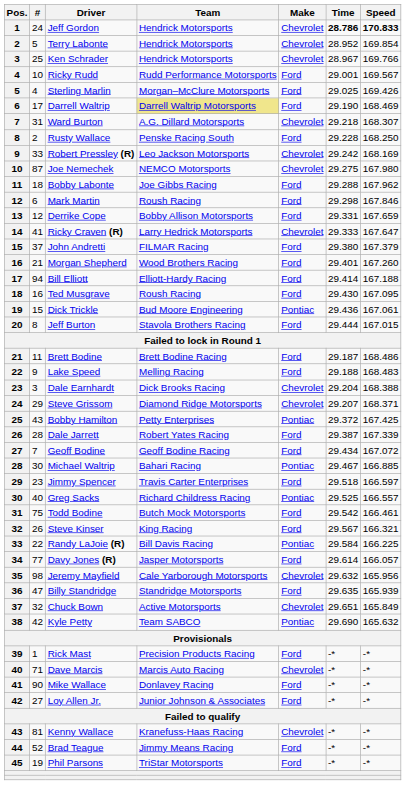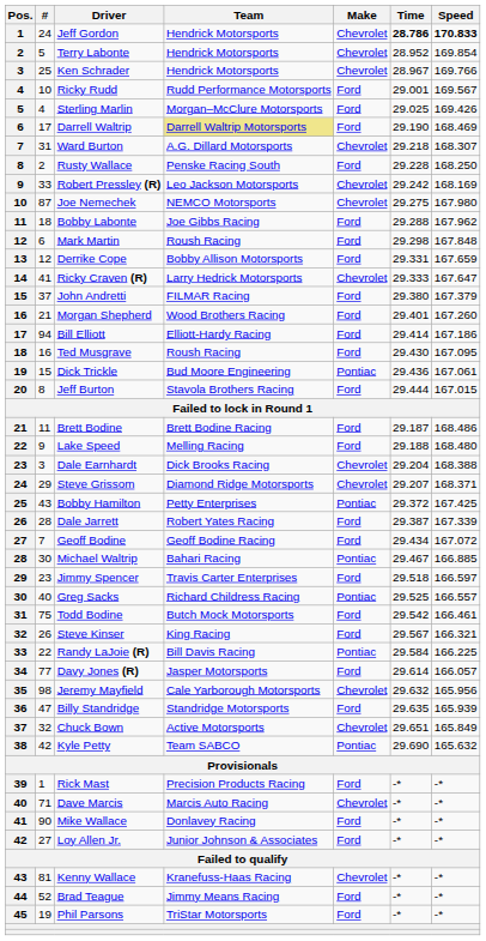 <table class="wikitable" style="font-size:95%">
 <tr>
 <th>Pos.</th>
 <th>#</th>
 <th>Driver</th>
 <th>Team</th>
 <th>Make</th>
 <th>Time</th>
 <th>Speed</th>
 </tr>
 <tr>
 <th>1</th>
 <td>24</td>
 <td><a href='#'>Jeff Gordon</a></td>
 <td><a href='#'>Hendrick Motorsports</a></td>
 <td><a href='#'>Chevrolet</a></td>
 <td><strong>28.786</strong></td>
 <td><strong>170.833</strong></td>
 </tr>
 <tr>
 <th>2</th>
 <td>5</td>
 <td><a href='#'>Terry Labonte</a></td>
 <td><a href='#'>Hendrick Motorsports</a></td>
 <td><a href='#'>Chevrolet</a></td>
 <td>28.952</td>
 <td>169.854</td>
 </tr>
 <tr>
 <th>3</th>
 <td>25</td>
 <td><a href='#'>Ken Schrader</a></td>
 <td><a href='#'>Hendrick Motorsports</a></td>
 <td><a href='#'>Chevrolet</a></td>
 <td>28.967</td>
 <td>169.766</td>
 </tr>
 <tr>
 <th>4</th>
 <td>10</td>
 <td><a href='#'>Ricky Rudd</a></td>
 <td><a href='#'>Rudd Performance Motorsports</a></td>
 <td><a href='#'>Ford</a></td>
 <td>29.001</td>
 <td>169.567</td>
 </tr>
 <tr>
 <th>5</th>
 <td>4</td>
 <td><a href='#'>Sterling Marlin</a></td>
 <td><a href='#'>Morgan–McClure Motorsports</a></td>
 <td><a href='#'>Ford</a></td>
 <td>29.025</td>
 <td>169.426</td>
 </tr>
 <tr>
 <th>6</th>
 <td>17</td>
 <td><a href='#'>Darrell Waltrip</a></td>
 <td style="background: khaki;"><a href='#'>Darrell Waltrip Motorsports</a></td>
 <td><a href='#'>Ford</a></td>
 <td>29.190</td>
 <td>168.469</td>
 </tr>
 <tr>
 <th>7</th>
 <td>31</td>
 <td><a href='#'>Ward Burton</a></td>
 <td><a href='#'>A.G. Dillard Motorsports</a></td>
 <td><a href='#'>Chevrolet</a></td>
 <td>29.218</td>
 <td>168.307</td>
 </tr>
 <tr>
 <th>8</th>
 <td>2</td>
 <td><a href='#'>Rusty Wallace</a></td>
 <td><a href='#'>Penske Racing South</a></td>
 <td><a href='#'>Ford</a></td>
 <td>29.228</td>
 <td>168.250</td>
 </tr>
 <tr>
 <th>9</th>
 <td>33</td>
 <td><a href='#'>Robert Pressley</a> <strong>(R)</strong></td>
 <td><a href='#'>Leo Jackson Motorsports</a></td>
 <td><a href='#'>Chevrolet</a></td>
 <td>29.242</td>
 <td>168.169</td>
 </tr>
 <tr>
 <th>10</th>
 <td>87</td>
 <td><a href='#'>Joe Nemechek</a></td>
 <td><a href='#'>NEMCO Motorsports</a></td>
 <td><a href='#'>Chevrolet</a></td>
 <td>29.275</td>
 <td>167.980</td>
 </tr>
 <tr>
 <th>11</th>
 <td>18</td>
 <td><a href='#'>Bobby Labonte</a></td>
 <td><a href='#'>Joe Gibbs Racing</a></td>
 <td><a href='#'>Ford</a></td>
 <td>29.288</td>
 <td>167.962</td>
 </tr>
 <tr>
 <th>12</th>
 <td>6</td>
 <td><a href='#'>Mark Martin</a></td>
 <td><a href='#'>Roush Racing</a></td>
 <td><a href='#'>Ford</a></td>
 <td>29.298</td>
-<td>167.846</td>
+<td>167.848</td>
 </tr>
 <tr>
 <th>13</th>
 <td>12</td>
 <td><a href='#'>Derrike Cope</a></td>
 <td><a href='#'>Bobby Allison Motorsports</a></td>
 <td><a href='#'>Ford</a></td>
 <td>29.331</td>
 <td>167.659</td>
 </tr>
 <tr>
 <th>14</th>
 <td>41</td>
 <td><a href='#'>Ricky Craven</a> <strong>(R)</strong></td>
 <td><a href='#'>Larry Hedrick Motorsports</a></td>
 <td><a href='#'>Chevrolet</a></td>
 <td>29.333</td>
 <td>167.647</td>
 </tr>
 <tr>
 <th>15</th>
 <td>37</td>
 <td><a href='#'>John Andretti</a></td>
 <td><a href='#'>FILMAR Racing</a></td>
 <td><a href='#'>Ford</a></td>
 <td>29.380</td>
 <td>167.379</td>
 </tr>
 <tr>
 <th>16</th>
 <td>21</td>
 <td><a href='#'>Morgan Shepherd</a></td>
 <td><a href='#'>Wood Brothers Racing</a></td>
 <td><a href='#'>Ford</a></td>
 <td>29.401</td>
 <td>167.260</td>
 </tr>
 <tr>
 <th>17</th>
 <td>94</td>
 <td><a href='#'>Bill Elliott</a></td>
 <td><a href='#'>Elliott-Hardy Racing</a></td>
 <td><a href='#'>Ford</a></td>
 <td>29.414</td>
-<td>167.188</td>
+<td>167.186</td>
 </tr>
 <tr>
 <th>18</th>
 <td>16</td>
 <td><a href='#'>Ted Musgrave</a></td>
 <td><a href='#'>Roush Racing</a></td>
 <td><a href='#'>Ford</a></td>
 <td>29.430</td>
 <td>167.095</td>
 </tr>
 <tr>
 <th>19</th>
 <td>15</td>
 <td><a href='#'>Dick Trickle</a></td>
 <td><a href='#'>Bud Moore Engineering</a></td>
 <td><a href='#'>Pontiac</a></td>
 <td>29.436</td>
 <td>167.061</td>
 </tr>
 <tr>
 <th>20</th>
 <td>8</td>
 <td><a href='#'>Jeff Burton</a></td>
 <td><a href='#'>Stavola Brothers Racing</a></td>
 <td><a href='#'>Ford</a></td>
 <td>29.444</td>
 <td>167.015</td>
 </tr>
 <tr>
 <th colspan="7">Failed to lock in Round 1</th>
 </tr>
 <tr>
 <th>21</th>
 <td>11</td>
 <td><a href='#'>Brett Bodine</a></td>
 <td><a href='#'>Brett Bodine Racing</a></td>
 <td><a href='#'>Ford</a></td>
 <td>29.187</td>
 <td>168.486</td>
 </tr>
 <tr>
 <th>22</th>
 <td>9</td>
 <td><a href='#'>Lake Speed</a></td>
 <td><a href='#'>Melling Racing</a></td>
 <td><a href='#'>Ford</a></td>
 <td>29.188</td>
-<td>168.483</td>
+<td>168.480</td>
 </tr>
 <tr>
 <th>23</th>
 <td>3</td>
 <td><a href='#'>Dale Earnhardt</a></td>
 <td><a href='#'>Dick Brooks Racing</a></td>
 <td><a href='#'>Chevrolet</a></td>
 <td>29.204</td>
 <td>168.388</td>
 </tr>
 <tr>
 <th>24</th>
 <td>29</td>
 <td><a href='#'>Steve Grissom</a></td>
 <td><a href='#'>Diamond Ridge Motorsports</a></td>
 <td><a href='#'>Chevrolet</a></td>
 <td>29.207</td>
 <td>168.371</td>
 </tr>
 <tr>
 <th>25</th>
 <td>43</td>
 <td><a href='#'>Bobby Hamilton</a></td>
 <td><a href='#'>Petty Enterprises</a></td>
 <td><a href='#'>Pontiac</a></td>
 <td>29.372</td>
 <td>167.425</td>
 </tr>
 <tr>
 <th>26</th>
 <td>28</td>
 <td><a href='#'>Dale Jarrett</a></td>
 <td><a href='#'>Robert Yates Racing</a></td>
 <td><a href='#'>Ford</a></td>
 <td>29.387</td>
 <td>167.339</td>
 </tr>
 <tr>
 <th>27</th>
 <td>7</td>
 <td><a href='#'>Geoff Bodine</a></td>
 <td><a href='#'>Geoff Bodine Racing</a></td>
 <td><a href='#'>Ford</a></td>
 <td>29.434</td>
 <td>167.072</td>
 </tr>
 <tr>
 <th>28</th>
 <td>30</td>
 <td><a href='#'>Michael Waltrip</a></td>
 <td><a href='#'>Bahari Racing</a></td>
 <td><a href='#'>Pontiac</a></td>
 <td>29.467</td>
 <td>166.885</td>
 </tr>
 <tr>
 <th>29</th>
 <td>23</td>
 <td><a href='#'>Jimmy Spencer</a></td>
 <td><a href='#'>Travis Carter Enterprises</a></td>
 <td><a href='#'>Ford</a></td>
 <td>29.518</td>
 <td>166.597</td>
 </tr>
 <tr>
 <th>30</th>
 <td>40</td>
 <td><a href='#'>Greg Sacks</a></td>
 <td><a href='#'>Richard Childress Racing</a></td>
 <td><a href='#'>Pontiac</a></td>
 <td>29.525</td>
 <td>166.557</td>
 </tr>
 <tr>
 <th>31</th>
 <td>75</td>
 <td><a href='#'>Todd Bodine</a></td>
 <td><a href='#'>Butch Mock Motorsports</a></td>
 <td><a href='#'>Ford</a></td>
 <td>29.542</td>
 <td>166.461</td>
 </tr>
 <tr>
 <th>32</th>
 <td>26</td>
 <td><a href='#'>Steve Kinser</a></td>
 <td><a href='#'>King Racing</a></td>
 <td><a href='#'>Ford</a></td>
 <td>29.567</td>
 <td>166.321</td>
 </tr>
 <tr>
 <th>33</th>
 <td>22</td>
 <td><a href='#'>Randy LaJoie</a> <strong>(R)</strong></td>
 <td><a href='#'>Bill Davis Racing</a></td>
 <td><a href='#'>Pontiac</a></td>
 <td>29.584</td>
 <td>166.225</td>
 </tr>
 <tr>
 <th>34</th>
 <td>77</td>
 <td><a href='#'>Davy Jones</a> <strong>(R)</strong></td>
 <td><a href='#'>Jasper Motorsports</a></td>
 <td><a href='#'>Ford</a></td>
 <td>29.614</td>
 <td>166.057</td>
 </tr>
 <tr>
 <th>35</th>
 <td>98</td>
 <td><a href='#'>Jeremy Mayfield</a></td>
 <td><a href='#'>Cale Yarborough Motorsports</a></td>
 <td><a href='#'>Chevrolet</a></td>
 <td>29.632</td>
 <td>165.956</td>
 </tr>
 <tr>
 <th>36</th>
 <td>47</td>
 <td><a href='#'>Billy Standridge</a></td>
 <td><a href='#'>Standridge Motorsports</a></td>
 <td><a href='#'>Ford</a></td>
 <td>29.635</td>
 <td>165.939</td>
 </tr>
 <tr>
 <th>37</th>
 <td>32</td>
 <td><a href='#'>Chuck Bown</a></td>
 <td><a href='#'>Active Motorsports</a></td>
 <td><a href='#'>Chevrolet</a></td>
 <td>29.651</td>
 <td>165.849</td>
 </tr>
 <tr>
 <th>38</th>
 <td>42</td>
 <td><a href='#'>Kyle Petty</a></td>
 <td><a href='#'>Team SABCO</a></td>
 <td><a href='#'>Pontiac</a></td>
 <td>29.690</td>
 <td>165.632</td>
 </tr>
 <tr>
 <th colspan="7">Provisionals</th>
 </tr>
 <tr>
 <th>39</th>
 <td>1</td>
 <td><a href='#'>Rick Mast</a></td>
 <td><a href='#'>Precision Products Racing</a></td>
 <td><a href='#'>Ford</a></td>
 <td>-*</td>
 <td>-*</td>
 </tr>
 <tr>
 <th>40</th>
 <td>71</td>
 <td><a href='#'>Dave Marcis</a></td>
 <td><a href='#'>Marcis Auto Racing</a></td>
 <td><a href='#'>Chevrolet</a></td>
 <td>-*</td>
 <td>-*</td>
 </tr>
 <tr>
 <th>41</th>
 <td>90</td>
 <td><a href='#'>Mike Wallace</a></td>
 <td><a href='#'>Donlavey Racing</a></td>
 <td><a href='#'>Ford</a></td>
 <td>-*</td>
 <td>-*</td>
 </tr>
 <tr>
 <th>42</th>
 <td>27</td>
 <td><a href='#'>Loy Allen Jr.</a></td>
 <td><a href='#'>Junior Johnson & Associates</a></td>
 <td><a href='#'>Ford</a></td>
 <td>-*</td>
 <td>-*</td>
 </tr>
 <tr>
 <th colspan="7">Failed to qualify</th>
 </tr>
 <tr>
 <th>43</th>
 <td>81</td>
 <td><a href='#'>Kenny Wallace</a></td>
 <td><a href='#'>Kranefuss-Haas Racing</a></td>
 <td><a href='#'>Chevrolet</a></td>
 <td>-*</td>
 <td>-*</td>
 </tr>
 <tr>
 <th>44</th>
 <td>52</td>
 <td><a href='#'>Brad Teague</a></td>
 <td><a href='#'>Jimmy Means Racing</a></td>
 <td><a href='#'>Ford</a></td>
 <td>-*</td>
 <td>-*</td>
 </tr>
 <tr>
 <th>45</th>
 <td>19</td>
 <td><a href='#'>Phil Parsons</a></td>
 <td><a href='#'>TriStar Motorsports</a></td>
 <td><a href='#'>Ford</a></td>
 <td>-*</td>
 <td>-*</td>
 </tr>
 <tr>
 <th colspan="7"></th>
 </tr>
 <tr>
 <th colspan="7"></th>
 </tr>
 </table>
